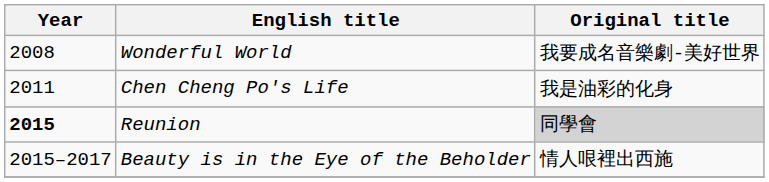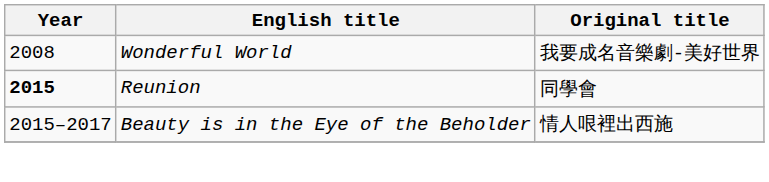 <table class="wikitable sortable">
 <tr>
 <th>Year</th>
 <th>English title</th>
 <th>Original title</th>
 </tr>
 <tr>
 <td>2008</td>
 <td><em>Wonderful World</em></td>
 <td>我要成名音樂劇-美好世界</td>
 </tr>
 <tr>
-<td>2011</td>
-<td><em>Chen Cheng Po's Life</em></td>
-<td>我是油彩的化身</td>
-</tr>
-<tr>
 <td><strong>2015</strong></td>
 <td><em>Reunion</em></td>
-<td style="background: lightgrey;">同學會</td>
+<td>同學會</td>
 </tr>
 <tr>
 <td>2015–2017</td>
 <td><em>Beauty is in the Eye of the Beholder</em></td>
 <td>情人哏裡出西施</td>
 </tr>
 <tr>
 </tr>
 </table>
